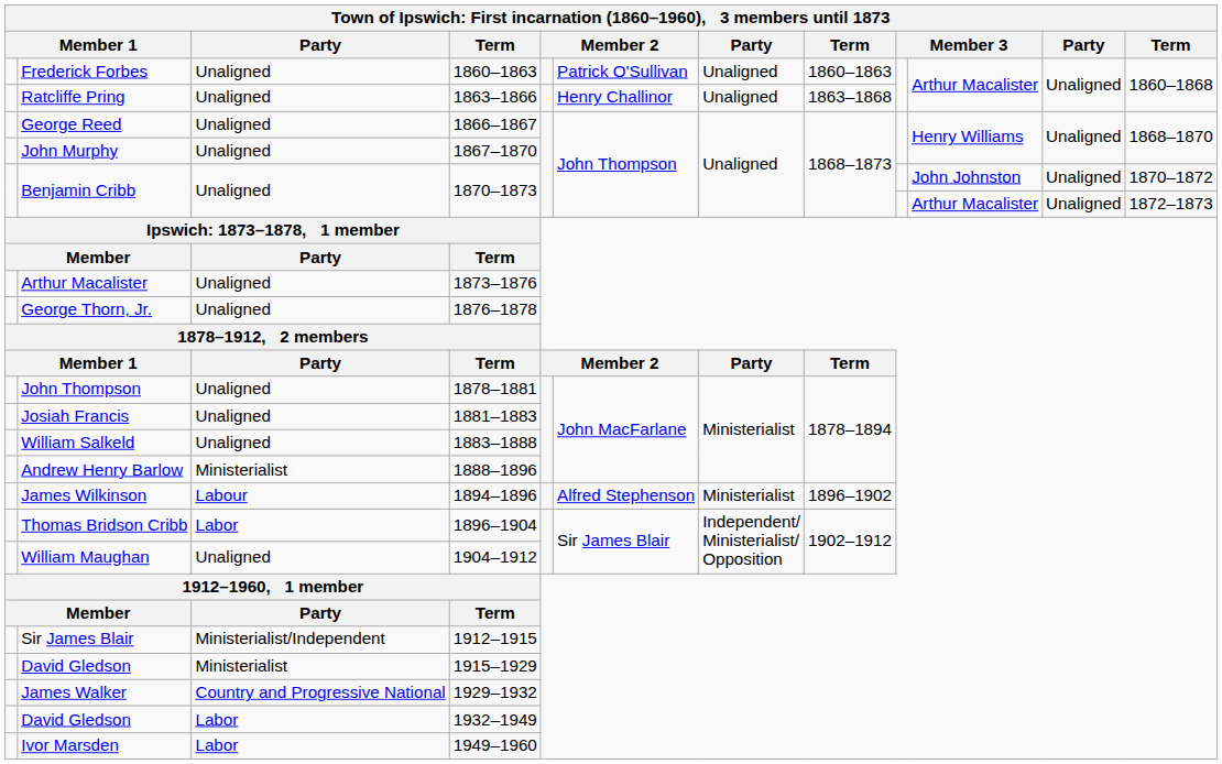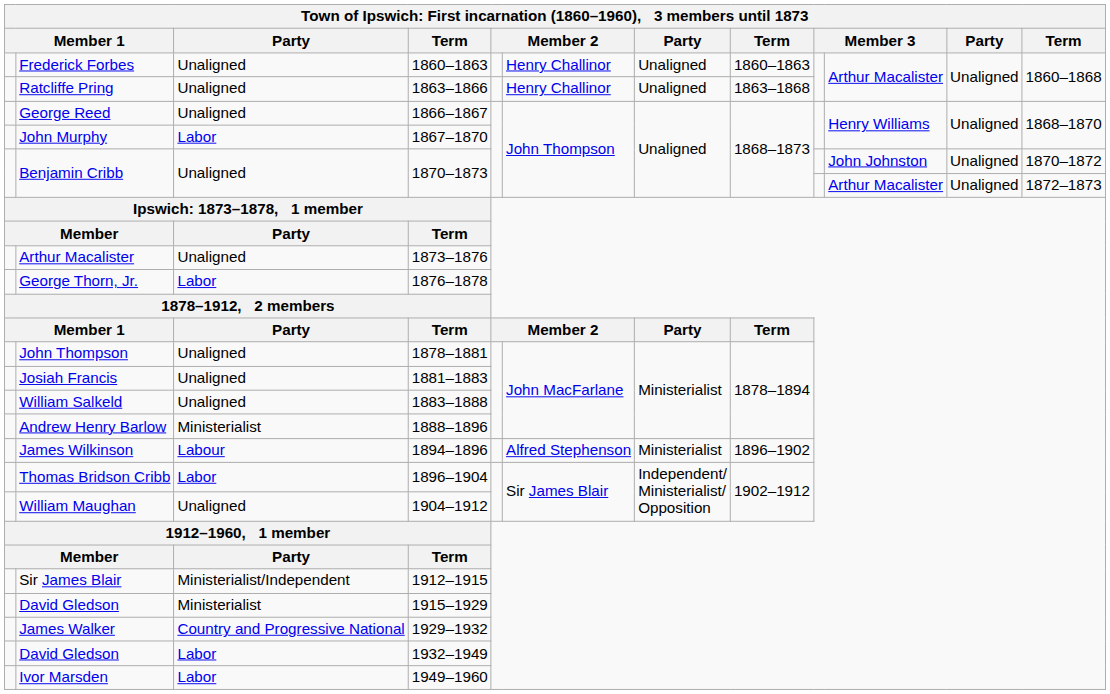 <table class="wikitable">
 <tr>
 <th colspan="12">Town of Ipswich: First incarnation (1860–1960),   3 members until 1873</th>
 </tr>
 <tr>
 <th colspan="2">Member 1</th>
 <th>Party</th>
 <th>Term</th>
 <th colspan="2">Member 2</th>
 <th>Party</th>
 <th>Term</th>
 <th colspan="2">Member 3</th>
 <th>Party</th>
 <th>Term</th>
 </tr>
 <tr>
 <td> </td>
 <td><a href='#'>Frederick Forbes</a></td>
 <td>Unaligned</td>
 <td>1860–1863</td>
 <td> </td>
-<td><a href='#'>Patrick O'Sullivan</a></td>
+<td><a href='#'>Henry Challinor</a></td>
 <td>Unaligned</td>
 <td>1860–1863</td>
 <td rowspan = 2 > </td>
 <td rowspan = 2><a href='#'>Arthur Macalister</a></td>
 <td rowspan = 2>Unaligned</td>
 <td rowspan = 2>1860–1868</td>
 </tr>
 <tr>
 <td> </td>
 <td><a href='#'>Ratcliffe Pring</a></td>
 <td>Unaligned</td>
 <td>1863–1866</td>
 <td> </td>
 <td><a href='#'>Henry Challinor</a></td>
 <td>Unaligned</td>
 <td>1863–1868</td>
 </tr>
 <tr>
 <td> </td>
 <td><a href='#'>George Reed</a></td>
 <td>Unaligned</td>
 <td>1866–1867</td>
 <td rowspan = 4  > </td>
 <td rowspan = 4><a href='#'>John Thompson</a></td>
 <td rowspan = 4>Unaligned</td>
 <td rowspan = 4>1868–1873</td>
 <td rowspan = 2 > </td>
 <td rowspan = 2><a href='#'>Henry Williams</a></td>
 <td rowspan = 2>Unaligned</td>
 <td rowspan = 2>1868–1870</td>
 </tr>
 <tr>
 <td> </td>
 <td><a href='#'>John Murphy</a></td>
-<td>Unaligned</td>
+<td><a href='#'>Labor</a></td>
 <td>1867–1870</td>
 </tr>
 <tr>
 <td rowspan = 2 > </td>
 <td rowspan = 2><a href='#'>Benjamin Cribb</a></td>
 <td rowspan = 2>Unaligned</td>
 <td rowspan = 2>1870–1873</td>
 <td> </td>
 <td><a href='#'>John Johnston</a></td>
 <td>Unaligned</td>
 <td>1870–1872</td>
 </tr>
 <tr>
 <td> </td>
 <td><a href='#'>Arthur Macalister</a></td>
 <td>Unaligned</td>
 <td>1872–1873</td>
 </tr>
 <tr>
 <th colspan="4">Ipswich: 1873–1878,   1 member</th>
 </tr>
 <tr>
 <th colspan="2">Member</th>
 <th>Party</th>
 <th>Term</th>
 </tr>
 <tr>
 <td> </td>
 <td><a href='#'>Arthur Macalister</a></td>
 <td>Unaligned</td>
 <td>1873–1876</td>
 </tr>
 <tr>
 <td> </td>
 <td><a href='#'>George Thorn, Jr.</a></td>
-<td>Unaligned</td>
+<td><a href='#'>Labor</a></td>
 <td>1876–1878</td>
 </tr>
 <tr>
 <th colspan="4">1878–1912,   2 members</th>
 </tr>
 <tr>
 <th colspan="2">Member 1</th>
 <th>Party</th>
 <th>Term</th>
 <th colspan="2">Member 2</th>
 <th>Party</th>
 <th>Term</th>
 </tr>
 <tr>
 <td> </td>
 <td><a href='#'>John Thompson</a></td>
 <td>Unaligned</td>
 <td>1878–1881</td>
 <td rowspan = 4 > </td>
 <td rowspan = 4><a href='#'>John MacFarlane</a></td>
 <td rowspan = 4>Ministerialist</td>
 <td rowspan = 4>1878–1894</td>
 </tr>
 <tr>
 <td> </td>
 <td><a href='#'>Josiah Francis</a></td>
 <td>Unaligned</td>
 <td>1881–1883</td>
 </tr>
 <tr>
 <td> </td>
 <td><a href='#'>William Salkeld</a></td>
 <td>Unaligned</td>
 <td>1883–1888</td>
 </tr>
 <tr>
 <td> </td>
 <td><a href='#'>Andrew Henry Barlow</a></td>
 <td>Ministerialist</td>
 <td>1888–1896</td>
 </tr>
 <tr>
 <td> </td>
 <td><a href='#'>James Wilkinson</a></td>
 <td><a href='#'>Labour</a></td>
 <td>1894–1896</td>
 <td> </td>
 <td><a href='#'>Alfred Stephenson</a></td>
 <td>Ministerialist</td>
 <td>1896–1902</td>
 </tr>
 <tr>
 <td> </td>
 <td><a href='#'>Thomas Bridson Cribb</a></td>
 <td><a href='#'>Labor</a></td>
 <td>1896–1904</td>
 <td rowspan = 2 > </td>
 <td rowspan = 2>Sir <a href='#'>James Blair</a></td>
 <td rowspan = 2>Independent/<br>Ministerialist/<br>Opposition</td>
 <td rowspan = 2>1902–1912</td>
 </tr>
 <tr>
 <td> </td>
 <td><a href='#'>William Maughan</a></td>
 <td>Unaligned</td>
 <td>1904–1912</td>
 </tr>
 <tr>
 <th colspan="4">1912–1960,   1 member</th>
 </tr>
 <tr>
 <th colspan="2">Member</th>
 <th>Party</th>
 <th>Term</th>
 </tr>
 <tr>
 <td> </td>
 <td>Sir <a href='#'>James Blair</a></td>
 <td>Ministerialist/Independent</td>
 <td>1912–1915</td>
 </tr>
 <tr>
 <td> </td>
 <td><a href='#'>David Gledson</a></td>
 <td>Ministerialist</td>
 <td>1915–1929</td>
 </tr>
 <tr>
 <td> </td>
 <td><a href='#'>James Walker</a></td>
 <td><a href='#'>Country and Progressive National</a></td>
 <td>1929–1932</td>
 </tr>
 <tr>
 <td> </td>
 <td><a href='#'>David Gledson</a></td>
 <td><a href='#'>Labor</a></td>
 <td>1932–1949</td>
 </tr>
 <tr>
 <td> </td>
 <td><a href='#'>Ivor Marsden</a></td>
 <td><a href='#'>Labor</a></td>
 <td>1949–1960</td>
 </tr>
 </table>
